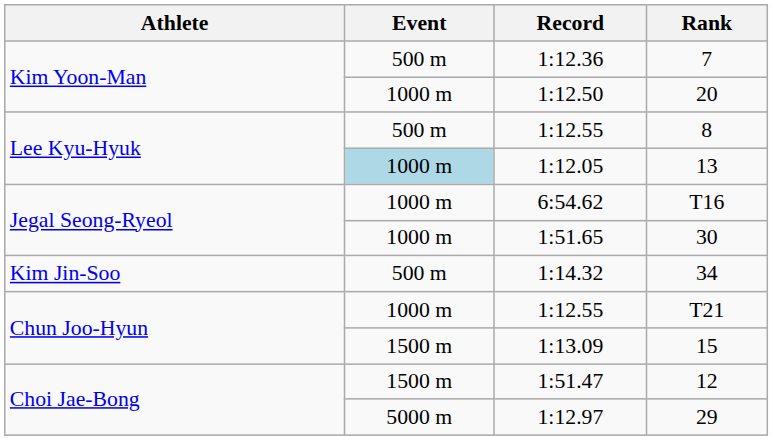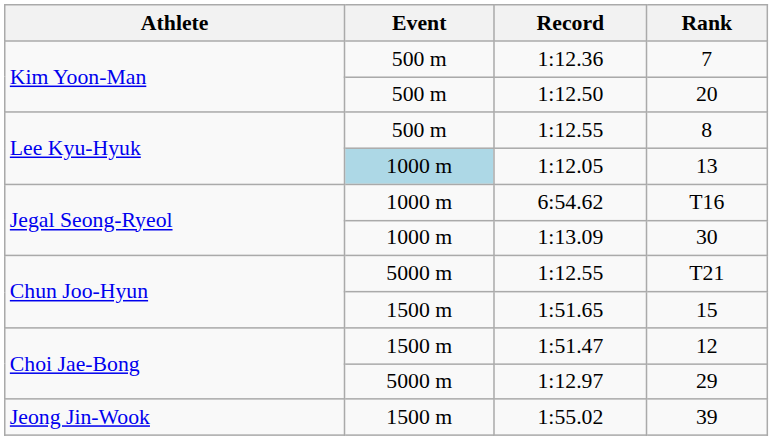 <table class=wikitable style="font-size:90%; text-align:center; width:40%">
 <tr>
 <th>Athlete</th>
 <th>Event</th>
 <th>Record</th>
 <th>Rank</th>
 </tr>
 <tr>
 <td rowspan=2 align=left><a href='#'>Kim Yoon-Man</a></td>
 <td>500 m</td>
 <td>1:12.36</td>
 <td>7</td>
 </tr>
 <tr>
-<td>1000 m</td>
+<td>500 m</td>
 <td>1:12.50</td>
 <td>20</td>
 </tr>
 <tr>
 <td rowspan=2 align=left><a href='#'>Lee Kyu-Hyuk</a></td>
 <td>500 m</td>
 <td>1:12.55</td>
 <td>8</td>
 </tr>
 <tr>
 <td style="background: lightblue;">1000 m</td>
 <td>1:12.05</td>
 <td>13</td>
 </tr>
 <tr>
 <td rowspan=2 align=left><a href='#'>Jegal Seong-Ryeol</a></td>
 <td>1000 m</td>
 <td>6:54.62</td>
 <td>T16</td>
 </tr>
 <tr>
 <td>1000 m</td>
-<td>1:51.65</td>
+<td>1:13.09</td>
 <td>30</td>
 </tr>
 <tr>
-<td rowspan=1 align=left><a href='#'>Kim Jin-Soo</a></td>
-<td>500 m</td>
-<td>1:14.32</td>
-<td>34</td>
-</tr>
-<tr>
 <td rowspan=2 align=left><a href='#'>Chun Joo-Hyun</a></td>
-<td>1000 m</td>
+<td>5000 m</td>
 <td>1:12.55</td>
 <td>T21</td>
 </tr>
 <tr>
 <td>1500 m</td>
-<td>1:13.09</td>
+<td>1:51.65</td>
 <td>15</td>
 </tr>
 <tr>
 <td rowspan=2 align=left><a href='#'>Choi Jae-Bong</a></td>
 <td>1500 m</td>
 <td>1:51.47</td>
 <td>12</td>
 </tr>
 <tr>
 <td>5000 m</td>
 <td>1:12.97</td>
 <td>29</td>
 </tr>
+<tr>
+<td rowspan=1 align=left><a href='#'>Jeong Jin-Wook</a></td>
+<td>1500 m</td>
+<td>1:55.02</td>
+<td>39</td>
+</tr>
 </table>
